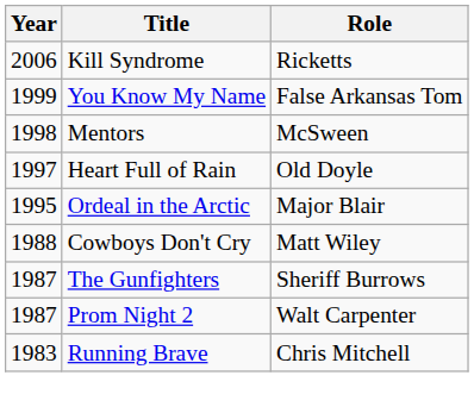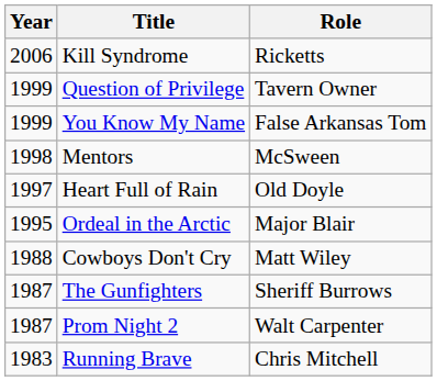 <table class="wikitable sortable">
 <tr>
 <th>Year</th>
 <th>Title</th>
 <th>Role</th>
 </tr>
 <tr>
 <td>2006</td>
 <td>Kill Syndrome</td>
 <td>Ricketts</td>
+</tr>
+<tr>
+<td>1999</td>
+<td><a href='#'>Question of Privilege</a></td>
+<td>Tavern Owner</td>
 </tr>
 <tr>
 <td>1999</td>
 <td><a href='#'>You Know My Name</a></td>
 <td>False Arkansas Tom</td>
 </tr>
 <tr>
 <td>1998</td>
 <td>Mentors</td>
 <td>McSween</td>
 </tr>
 <tr>
 <td>1997</td>
 <td>Heart Full of Rain</td>
 <td>Old Doyle</td>
 </tr>
 <tr>
 <td>1995</td>
 <td><a href='#'>Ordeal in the Arctic</a></td>
 <td>Major Blair</td>
 </tr>
 <tr>
 <td>1988</td>
 <td>Cowboys Don't Cry</td>
 <td>Matt Wiley</td>
 </tr>
 <tr>
 <td>1987</td>
 <td data-sort-value="Gunfighters, The"><a href='#'>The Gunfighters</a></td>
 <td>Sheriff Burrows</td>
 </tr>
 <tr>
 <td>1987</td>
 <td><a href='#'>Prom Night 2</a></td>
 <td>Walt Carpenter</td>
 </tr>
 <tr>
 <td>1983</td>
 <td><a href='#'>Running Brave</a></td>
 <td>Chris Mitchell</td>
 </tr>
 </table>
